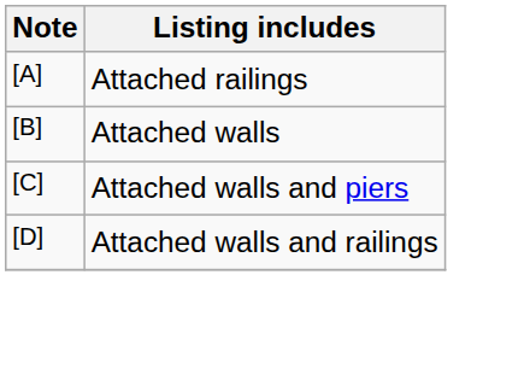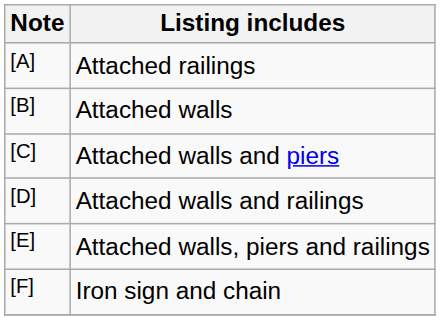 <table class="wikitable">
 <tr>
 <th>Note</th>
 <th>Listing includes</th>
 </tr>
 <tr>
 <td><sup>[A]</sup></td>
 <td>Attached railings</td>
 </tr>
 <tr>
 <td><sup>[B]</sup></td>
 <td>Attached walls</td>
 </tr>
 <tr>
 <td><sup>[C]</sup></td>
 <td>Attached walls and <a href='#'>piers</a></td>
 </tr>
 <tr>
 <td><sup>[D]</sup></td>
 <td>Attached walls and railings</td>
 </tr>
 <tr>
+<td><sup>[E]</sup></td>
+<td>Attached walls, piers and railings</td>
+</tr>
+<tr>
+<td><sup>[F]</sup></td>
+<td>Iron sign and chain</td>
+</tr>
+<tr>
 </tr>
 </table>
